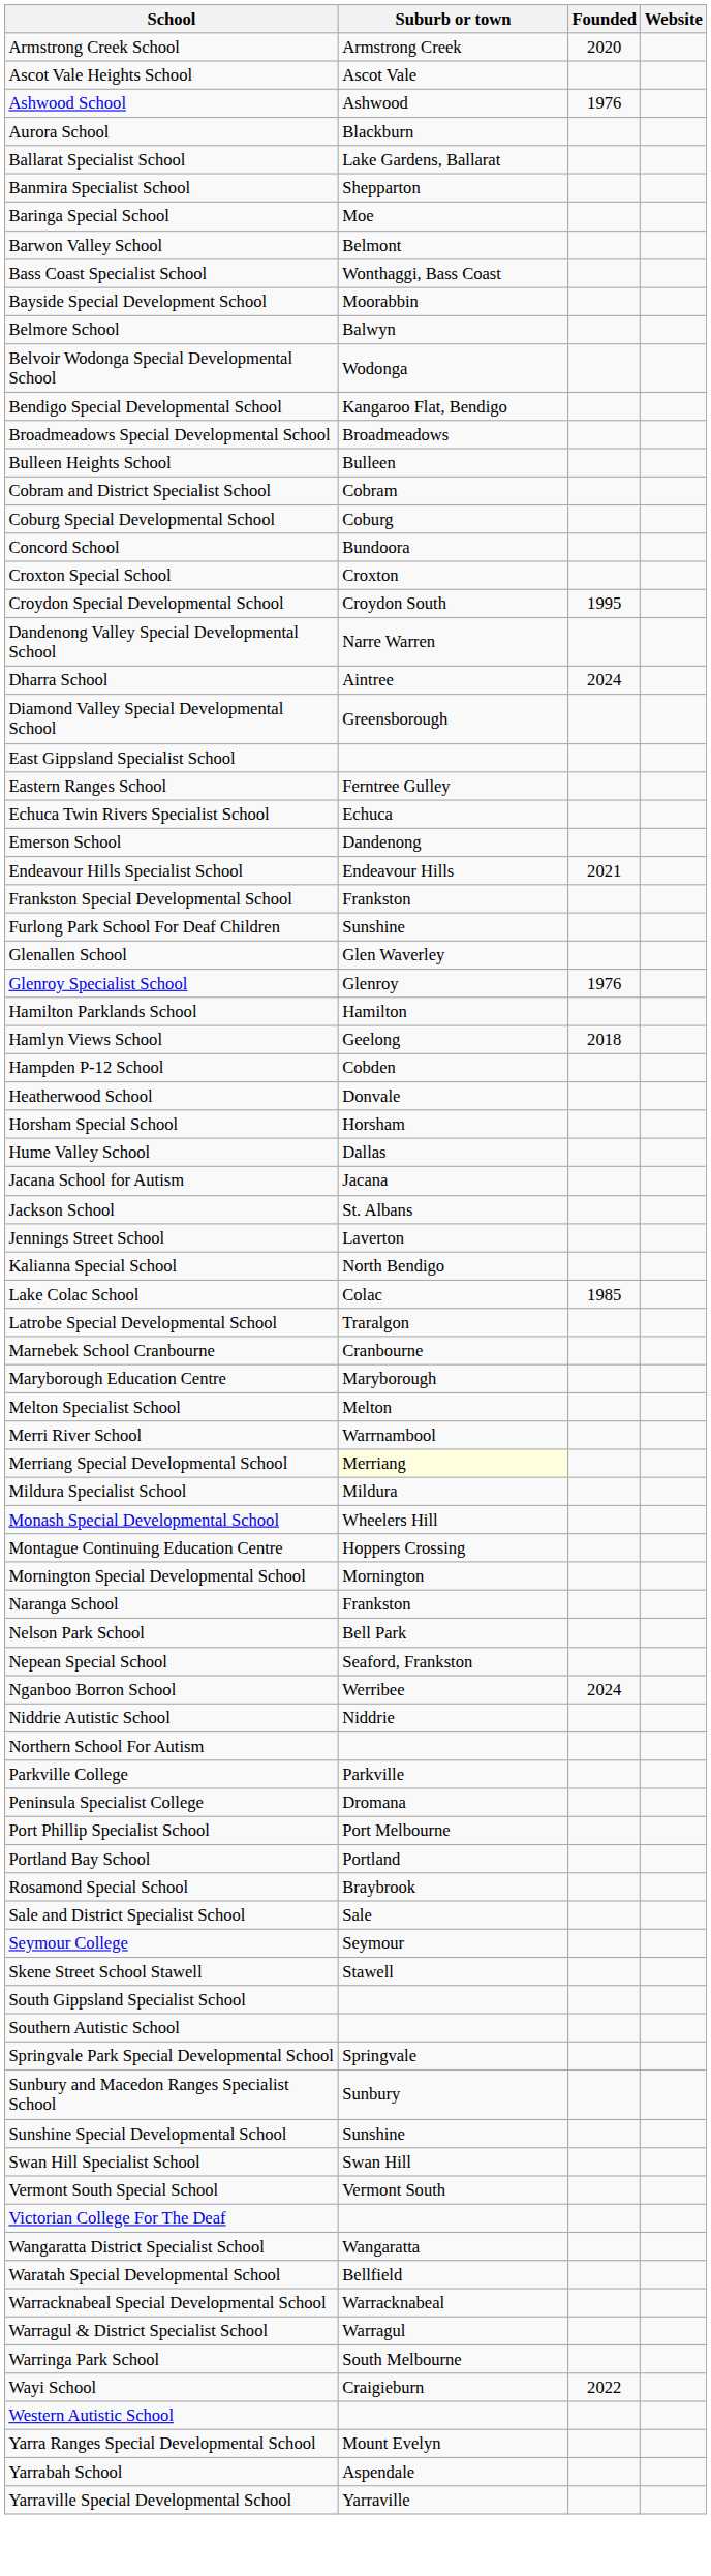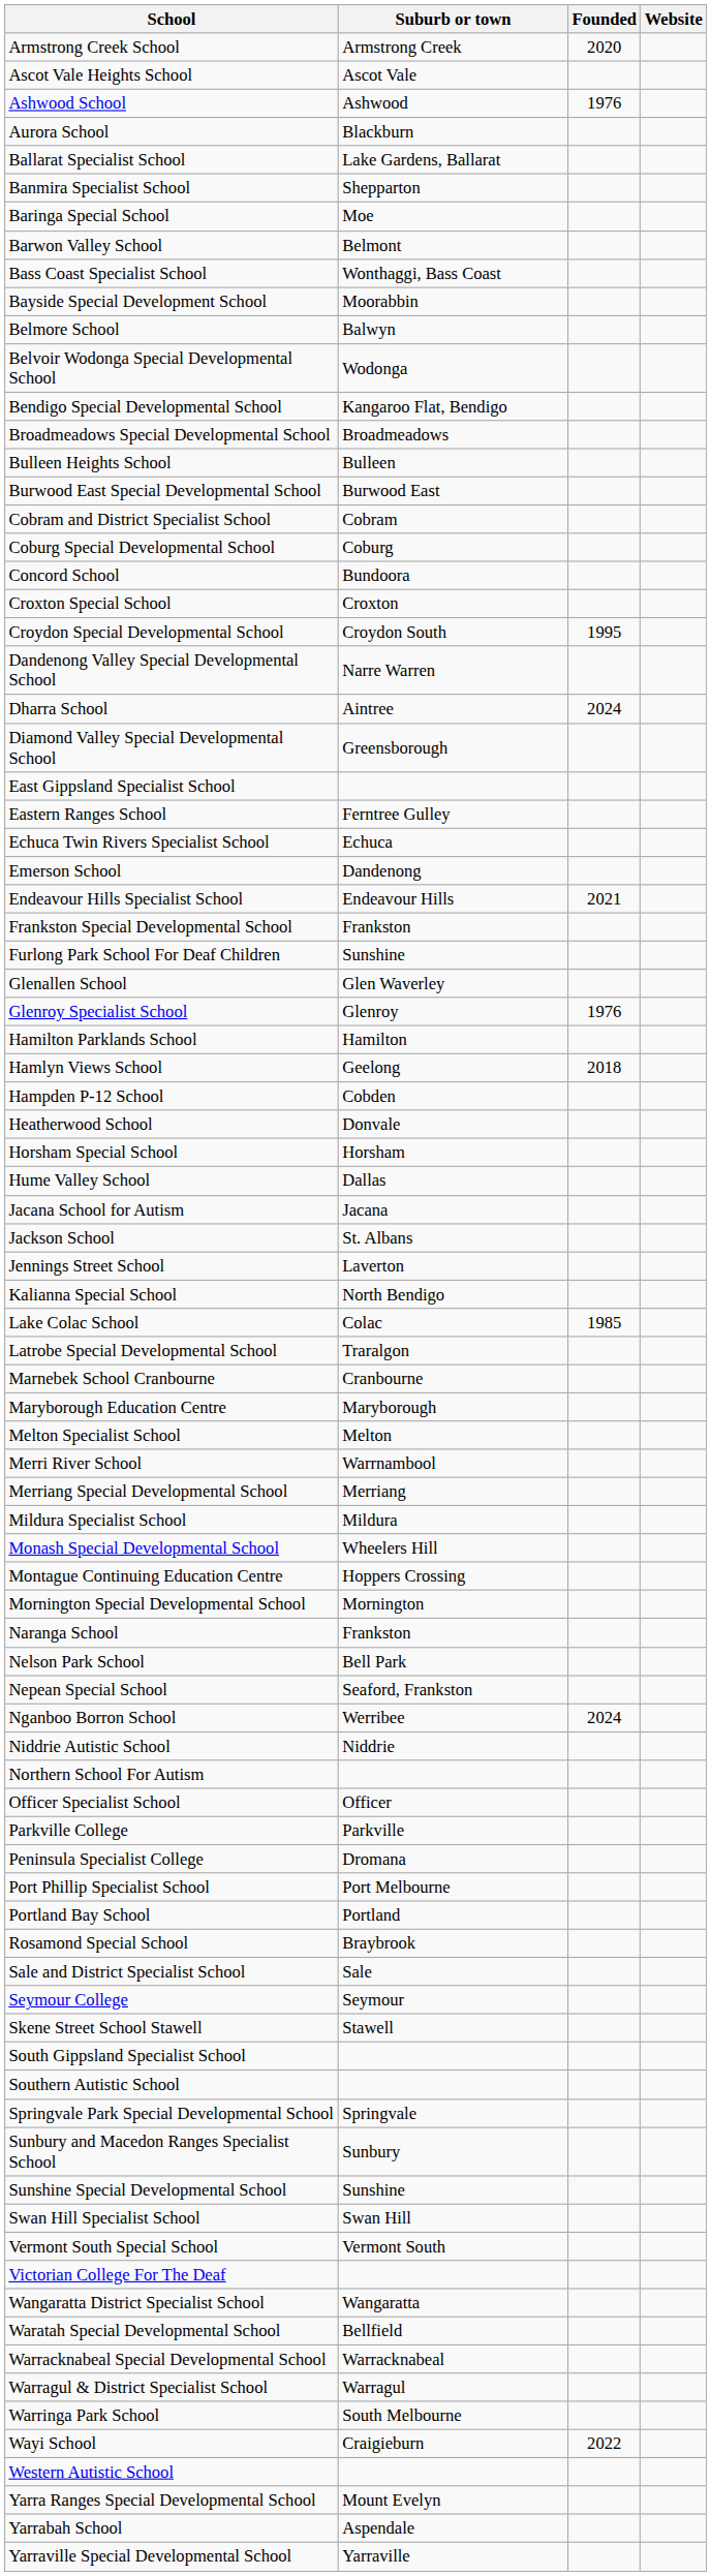 <table class="wikitable sortable"  style="font-size:95%; width:100%;">
 <tr style="background:#efefef; text-align:center;">
 <th width=50%>School</th>
 <th width=34%>Suburb or town</th>
 <th width=6%>Founded</th>
 <th width=8%>Website</th>
 </tr>
 <tr>
 <td>Armstrong Creek School</td>
 <td>Armstrong Creek</td>
 <td style="text-align:center;">2020</td>
 <td style="text-align:center;"></td>
 </tr>
 <tr>
 <td>Ascot Vale Heights School</td>
 <td>Ascot Vale</td>
 <td style="text-align:center;"></td>
 <td style="text-align:center;"></td>
 </tr>
 <tr>
 <td><a href='#'>Ashwood School</a></td>
 <td>Ashwood</td>
 <td style="text-align:center;">1976</td>
 <td style="text-align:center;"></td>
 </tr>
 <tr>
 <td>Aurora School</td>
 <td>Blackburn</td>
 <td style="text-align:center;"></td>
 <td style="text-align:center;"></td>
 </tr>
 <tr>
 <td>Ballarat Specialist School</td>
 <td>Lake Gardens, Ballarat</td>
 <td style="text-align:center;"></td>
 <td style="text-align:center;"></td>
 </tr>
 <tr>
 <td>Banmira Specialist School</td>
 <td>Shepparton</td>
 <td style="text-align:center;"></td>
 <td style="text-align:center;"></td>
 </tr>
 <tr>
 <td>Baringa Special School</td>
 <td>Moe</td>
 <td style="text-align:center;"></td>
 <td style="text-align:center;"></td>
 </tr>
 <tr>
 <td>Barwon Valley School</td>
 <td>Belmont</td>
 <td style="text-align:center;"></td>
 <td style="text-align:center;"></td>
 </tr>
 <tr>
 <td>Bass Coast Specialist School</td>
 <td>Wonthaggi, Bass Coast</td>
 <td style="text-align:center;"></td>
 <td style="text-align:center;"></td>
 </tr>
 <tr>
 <td>Bayside Special Development School</td>
 <td>Moorabbin</td>
 <td style="text-align:center;"></td>
 <td style="text-align:center;"></td>
 </tr>
 <tr>
 <td>Belmore School</td>
 <td>Balwyn</td>
 <td style="text-align:center;"></td>
 <td style="text-align:center;"></td>
 </tr>
 <tr>
 <td>Belvoir Wodonga Special Developmental School</td>
 <td>Wodonga</td>
 <td style="text-align:center;"></td>
 <td style="text-align:center;"></td>
 </tr>
 <tr>
 <td>Bendigo Special Developmental School</td>
 <td>Kangaroo Flat, Bendigo</td>
 <td style="text-align:center;"></td>
 <td style="text-align:center;"></td>
 </tr>
 <tr>
 <td>Broadmeadows Special Developmental School</td>
 <td>Broadmeadows</td>
 <td style="text-align:center;"></td>
 <td style="text-align:center;"></td>
 </tr>
 <tr>
 <td>Bulleen Heights School</td>
 <td>Bulleen</td>
+<td style="text-align:center;"></td>
+<td style="text-align:center;"></td>
+</tr>
+<tr>
+<td>Burwood East Special Developmental School</td>
+<td>Burwood East</td>
 <td style="text-align:center;"></td>
 <td style="text-align:center;"></td>
 </tr>
 <tr>
 <td>Cobram and District Specialist School</td>
 <td>Cobram</td>
 <td style="text-align:center;"></td>
 <td style="text-align:center;"></td>
 </tr>
 <tr>
 <td>Coburg Special Developmental School</td>
 <td>Coburg</td>
 <td style="text-align:center;"></td>
 <td style="text-align:center;"></td>
 </tr>
 <tr>
 <td>Concord School</td>
 <td>Bundoora</td>
 <td style="text-align:center;"></td>
 <td style="text-align:center;"></td>
 </tr>
 <tr>
 <td>Croxton Special School</td>
 <td>Croxton</td>
 <td style="text-align:center;"></td>
 <td style="text-align:center;"></td>
 </tr>
 <tr>
 <td>Croydon Special Developmental School</td>
 <td>Croydon South</td>
 <td style="text-align:center;">1995</td>
 <td style="text-align:center;"></td>
 </tr>
 <tr>
 <td>Dandenong Valley Special Developmental School</td>
 <td>Narre Warren</td>
 <td style="text-align:center;"></td>
 <td style="text-align:center;"></td>
 </tr>
 <tr>
 <td>Dharra School</td>
 <td>Aintree</td>
 <td style="text-align:center;">2024</td>
 <td style="text-align:center;"></td>
 </tr>
 <tr>
 <td>Diamond Valley Special Developmental School</td>
 <td>Greensborough</td>
 <td style="text-align:center;"></td>
 <td style="text-align:center;"></td>
 </tr>
 <tr>
 <td>East Gippsland Specialist School</td>
 <td></td>
 <td style="text-align:center;"></td>
 <td style="text-align:center;"></td>
 </tr>
 <tr>
 <td>Eastern Ranges School</td>
 <td>Ferntree Gulley</td>
 <td style="text-align:center;"></td>
 <td style="text-align:center;"></td>
 </tr>
 <tr>
 <td>Echuca Twin Rivers Specialist School</td>
 <td>Echuca</td>
 <td style="text-align:center;"></td>
 <td style="text-align:center;"></td>
 </tr>
 <tr>
 <td>Emerson School</td>
 <td>Dandenong</td>
 <td style="text-align:center;"></td>
 <td style="text-align:center;"></td>
 </tr>
 <tr>
 <td>Endeavour Hills Specialist School</td>
 <td>Endeavour Hills</td>
 <td style="text-align:center;">2021</td>
 <td style="text-align:center;"></td>
 </tr>
 <tr>
 <td>Frankston Special Developmental School</td>
 <td>Frankston</td>
 <td style="text-align:center;"></td>
 <td style="text-align:center;"></td>
 </tr>
 <tr>
 <td>Furlong Park School For Deaf Children</td>
 <td>Sunshine</td>
 <td style="text-align:center;"></td>
 <td style="text-align:center;"></td>
 </tr>
 <tr>
 <td>Glenallen School</td>
 <td>Glen Waverley</td>
 <td style="text-align:center;"></td>
 <td style="text-align:center;"></td>
 </tr>
 <tr>
 <td><a href='#'>Glenroy Specialist School</a></td>
 <td>Glenroy</td>
 <td style="text-align:center;">1976</td>
 <td style="text-align:center;"></td>
 </tr>
 <tr>
 <td>Hamilton Parklands School</td>
 <td>Hamilton</td>
 <td style="text-align:center;"></td>
 <td style="text-align:center;"></td>
 </tr>
 <tr>
 <td>Hamlyn Views School</td>
 <td>Geelong</td>
 <td style="text-align:center;">2018</td>
 <td style="text-align:center;"></td>
 </tr>
 <tr>
 <td>Hampden P-12 School</td>
 <td>Cobden</td>
 <td style="text-align:center;"></td>
 <td style="text-align:center;"></td>
 </tr>
 <tr>
 <td>Heatherwood School</td>
 <td>Donvale</td>
 <td style="text-align:center;"></td>
 <td style="text-align:center;"></td>
 </tr>
 <tr>
 <td>Horsham Special School</td>
 <td>Horsham</td>
 <td style="text-align:center;"></td>
 <td style="text-align:center;"></td>
 </tr>
 <tr>
 <td>Hume Valley School</td>
 <td>Dallas</td>
 <td style="text-align:center;"></td>
 <td style="text-align:center;"></td>
 </tr>
 <tr>
 <td>Jacana School for Autism</td>
 <td>Jacana</td>
 <td style="text-align:center;"></td>
 <td style="text-align:center;"></td>
 </tr>
 <tr>
 <td>Jackson School</td>
 <td>St. Albans</td>
 <td style="text-align:center;"></td>
 <td style="text-align:center;"></td>
 </tr>
 <tr>
 <td>Jennings Street School</td>
 <td>Laverton</td>
 <td style="text-align:center;"></td>
 <td style="text-align:center;"></td>
 </tr>
 <tr>
 <td>Kalianna Special School</td>
 <td>North Bendigo</td>
 <td style="text-align:center;"></td>
 <td style="text-align:center;"></td>
 </tr>
 <tr>
 <td>Lake Colac School</td>
 <td>Colac</td>
 <td style="text-align:center;">1985</td>
 <td style="text-align:center;"></td>
 </tr>
 <tr>
 <td>Latrobe Special Developmental School</td>
 <td>Traralgon</td>
 <td style="text-align:center;"></td>
 <td style="text-align:center;"></td>
 </tr>
 <tr>
 <td>Marnebek School Cranbourne</td>
 <td>Cranbourne</td>
 <td style="text-align:center;"></td>
 <td style="text-align:center;"></td>
 </tr>
 <tr>
 <td>Maryborough Education Centre</td>
 <td>Maryborough</td>
 <td style="text-align:center;"></td>
 <td style="text-align:center;"></td>
 </tr>
 <tr>
 <td>Melton Specialist School</td>
 <td>Melton</td>
 <td style="text-align:center;"></td>
 <td style="text-align:center;"></td>
 </tr>
 <tr>
 <td>Merri River School</td>
 <td>Warrnambool</td>
 <td style="text-align:center;"></td>
 <td style="text-align:center;"></td>
 </tr>
 <tr>
 <td>Merriang Special Developmental School</td>
-<td style="background: lightyellow;">Merriang</td>
+<td>Merriang</td>
 <td style="text-align:center;"></td>
 <td style="text-align:center;"></td>
 </tr>
 <tr>
 <td>Mildura Specialist School</td>
 <td>Mildura</td>
 <td style="text-align:center;"></td>
 <td style="text-align:center;"></td>
 </tr>
 <tr>
 <td><a href='#'>Monash Special Developmental School</a></td>
 <td>Wheelers Hill</td>
 <td style="text-align:center;"></td>
 <td style="text-align:center;"></td>
 </tr>
 <tr>
 <td>Montague Continuing Education Centre</td>
 <td>Hoppers Crossing</td>
 <td style="text-align:center;"></td>
 <td style="text-align:center;"></td>
 </tr>
 <tr>
 <td>Mornington Special Developmental School</td>
 <td>Mornington</td>
 <td style="text-align:center;"></td>
 <td style="text-align:center;"></td>
 </tr>
 <tr>
 <td>Naranga School</td>
 <td>Frankston</td>
 <td style="text-align:center;"></td>
 <td style="text-align:center;"></td>
 </tr>
 <tr>
 <td>Nelson Park School</td>
 <td>Bell Park</td>
 <td style="text-align:center;"></td>
 <td style="text-align:center;"></td>
 </tr>
 <tr>
 <td>Nepean Special School</td>
 <td>Seaford, Frankston</td>
 <td style="text-align:center;"></td>
 <td style="text-align:center;"></td>
 </tr>
 <tr>
 <td>Nganboo Borron School</td>
 <td>Werribee</td>
 <td style="text-align:center;">2024</td>
 <td style="text-align:center;"></td>
 </tr>
 <tr>
 <td>Niddrie Autistic School</td>
 <td>Niddrie</td>
 <td style="text-align:center;"></td>
 <td style="text-align:center;"></td>
 </tr>
 <tr>
 <td>Northern School For Autism</td>
 <td></td>
+<td style="text-align:center;"></td>
+<td style="text-align:center;"></td>
+</tr>
+<tr>
+<td>Officer Specialist School</td>
+<td>Officer</td>
 <td style="text-align:center;"></td>
 <td style="text-align:center;"></td>
 </tr>
 <tr>
 <td>Parkville College</td>
 <td>Parkville</td>
 <td style="text-align:center;"></td>
 <td style="text-align:center;"></td>
 </tr>
 <tr>
 <td>Peninsula Specialist College</td>
 <td>Dromana</td>
 <td style="text-align:center;"></td>
 <td style="text-align:center;"></td>
 </tr>
 <tr>
 <td>Port Phillip Specialist School</td>
 <td>Port Melbourne</td>
 <td style="text-align:center;"></td>
 <td style="text-align:center;"></td>
 </tr>
 <tr>
 <td>Portland Bay School</td>
 <td>Portland</td>
 <td style="text-align:center;"></td>
 <td style="text-align:center;"></td>
 </tr>
 <tr>
 <td>Rosamond Special School</td>
 <td>Braybrook</td>
 <td style="text-align:center;"></td>
 <td style="text-align:center;"></td>
 </tr>
 <tr>
 <td>Sale and District Specialist School</td>
 <td>Sale</td>
 <td style="text-align:center;"></td>
 <td style="text-align:center;"></td>
 </tr>
 <tr>
 <td><a href='#'>Seymour College</a></td>
 <td>Seymour</td>
 <td style="text-align:center;"></td>
 <td style="text-align:center;"></td>
 </tr>
 <tr>
 <td>Skene Street School Stawell</td>
 <td>Stawell</td>
 <td style="text-align:center;"></td>
 <td style="text-align:center;"></td>
 </tr>
 <tr>
 <td>South Gippsland Specialist School</td>
 <td></td>
 <td style="text-align:center;"></td>
 <td style="text-align:center;"></td>
 </tr>
 <tr>
 <td>Southern Autistic School</td>
 <td></td>
 <td style="text-align:center;"></td>
 <td style="text-align:center;"></td>
 </tr>
 <tr>
 <td>Springvale Park Special Developmental School</td>
 <td>Springvale</td>
 <td style="text-align:center;"></td>
 <td style="text-align:center;"></td>
 </tr>
 <tr>
 <td>Sunbury and Macedon Ranges Specialist School</td>
 <td>Sunbury</td>
 <td style="text-align:center;"></td>
 <td style="text-align:center;"></td>
 </tr>
 <tr>
 <td>Sunshine Special Developmental School</td>
 <td>Sunshine</td>
 <td style="text-align:center;"></td>
 <td style="text-align:center;"></td>
 </tr>
 <tr>
 <td>Swan Hill Specialist School</td>
 <td>Swan Hill</td>
 <td style="text-align:center;"></td>
 <td style="text-align:center;"></td>
 </tr>
 <tr>
 <td>Vermont South Special School</td>
 <td>Vermont South</td>
 <td style="text-align:center;"></td>
 <td style="text-align:center;"></td>
 </tr>
 <tr>
 <td><a href='#'>Victorian College For The Deaf</a></td>
 <td></td>
 <td style="text-align:center;"></td>
 <td style="text-align:center;"></td>
 </tr>
 <tr>
 <td>Wangaratta District Specialist School</td>
 <td>Wangaratta</td>
 <td style="text-align:center;"></td>
 <td style="text-align:center;"></td>
 </tr>
 <tr>
 <td>Waratah Special Developmental School</td>
 <td>Bellfield</td>
 <td style="text-align:center;"></td>
 <td style="text-align:center;"></td>
 </tr>
 <tr>
 <td>Warracknabeal Special Developmental School</td>
 <td>Warracknabeal</td>
 <td style="text-align:center;"></td>
 <td style="text-align:center;"></td>
 </tr>
 <tr>
 <td>Warragul & District Specialist School</td>
 <td>Warragul</td>
 <td style="text-align:center;"></td>
 <td style="text-align:center;"></td>
 </tr>
 <tr>
 <td>Warringa Park School</td>
 <td>South Melbourne</td>
 <td style="text-align:center;"></td>
 <td style="text-align:center;"></td>
 </tr>
 <tr>
 <td>Wayi School</td>
 <td>Craigieburn</td>
 <td style="text-align:center;">2022</td>
 <td style="text-align:center;"></td>
 </tr>
 <tr>
 <td><a href='#'>Western Autistic School</a></td>
 <td></td>
 <td style="text-align:center;"></td>
 <td style="text-align:center;"></td>
 </tr>
 <tr>
 <td>Yarra Ranges Special Developmental School</td>
 <td>Mount Evelyn</td>
 <td style="text-align:center;"></td>
 <td style="text-align:center;"></td>
 </tr>
 <tr>
 <td>Yarrabah School</td>
 <td>Aspendale</td>
 <td style="text-align:center;"></td>
 <td style="text-align:center;"></td>
 </tr>
 <tr>
 <td>Yarraville Special Developmental School</td>
 <td>Yarraville</td>
 <td style="text-align:center;"></td>
 <td style="text-align:center;"></td>
 </tr>
 </table>
